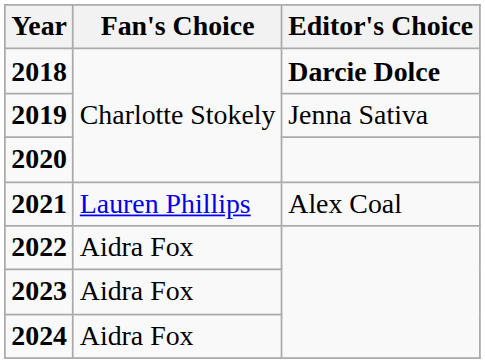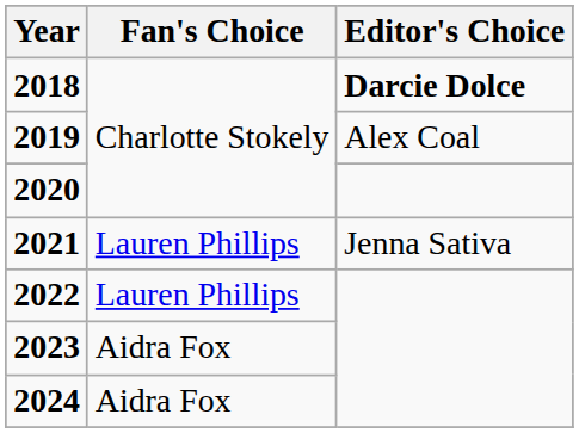 <table class="wikitable">
 <tr>
 <th>Year</th>
 <th>Fan's Choice</th>
 <th>Editor's Choice</th>
 </tr>
 <tr>
 <td><strong>2018</strong></td>
 <td rowspan=3>Charlotte Stokely</td>
 <td><strong>Darcie Dolce</strong></td>
 </tr>
 <tr>
 <td><strong>2019</strong></td>
-<td>Jenna Sativa</td>
+<td>Alex Coal</td>
 </tr>
 <tr>
 <td><strong>2020</strong></td>
 <td></td>
 </tr>
 <tr>
 <td><strong>2021</strong></td>
 <td><a href='#'>Lauren Phillips</a></td>
-<td>Alex Coal</td>
+<td>Jenna Sativa</td>
 </tr>
 <tr>
 <td><strong>2022</strong></td>
-<td>Aidra Fox</td>
+<td><a href='#'>Lauren Phillips</a></td>
 </tr>
 <tr>
 <td><strong>2023</strong></td>
 <td>Aidra Fox</td>
 </tr>
 <tr>
 <td><strong>2024</strong></td>
 <td>Aidra Fox</td>
 </tr>
 </table>
